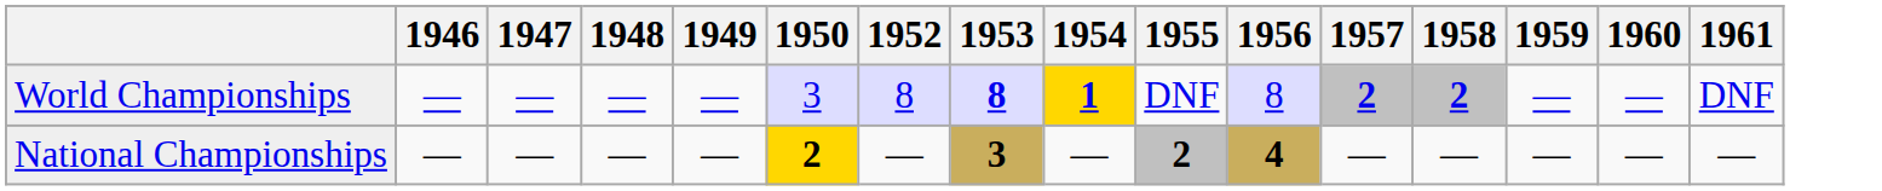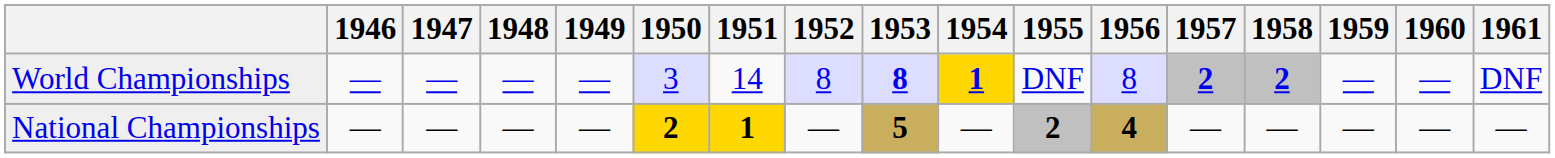 <table class="wikitable plainrowheaders">
 <tr>
 <th scope="col"></th>
 <th scope="col">1946</th>
 <th scope="col">1947</th>
 <th scope="col">1948</th>
 <th scope="col">1949</th>
 <th scope="col">1950</th>
+<th scope="col">1951</th>
 <th scope="col">1952</th>
 <th scope="col">1953</th>
 <th scope="col">1954</th>
 <th scope="col">1955</th>
 <th scope="col">1956</th>
 <th scope="col">1957</th>
 <th scope="col">1958</th>
 <th scope="col">1959</th>
 <th scope="col">1960</th>
 <th scope="col">1961</th>
 </tr>
 <tr style="text-align:center;">
 <td style="text-align:left; background:#efefef;"> <a href='#'>World Championships</a></td>
 <td><a href='#'>—</a></td>
 <td><a href='#'>—</a></td>
 <td><a href='#'>—</a></td>
 <td><a href='#'>—</a></td>
 <td style="background:#ddddff;"><a href='#'>3</a></td>
+<td><a href='#'>14</a></td>
 <td style="background:#ddddff;"><a href='#'>8</a></td>
 <td style="background:#ddddff;"><strong><a href='#'>8</a></strong></td>
 <td style="background:gold;"><a href='#'><strong>1</strong></a></td>
 <td><a href='#'>DNF</a></td>
 <td style="background:#ddddff;"><a href='#'>8</a></td>
 <td style="background:#C0C0C0;"><a href='#'><strong>2</strong></a></td>
 <td style="background:#C0C0C0;"><a href='#'><strong>2</strong></a></td>
 <td><a href='#'>—</a></td>
 <td><a href='#'>—</a></td>
 <td><a href='#'>DNF</a></td>
 </tr>
 <tr style="text-align:center;">
 <td style="text-align:left; background:#efefef;"> <a href='#'>National Championships</a></td>
 <td>—</td>
 <td>—</td>
 <td>—</td>
 <td>—</td>
 <td style="background:gold;"><strong>2</strong></td>
+<td style="background:gold;"><strong>1</strong></td>
 <td>—</td>
-<td style="background:#C9AE5D;"><strong>3</strong></td>
+<td style="background:#C9AE5D;"><strong>5</strong></td>
 <td>—</td>
 <td style="background:#C0C0C0;"><strong>2</strong></td>
 <td style="background:#C9AE5D;"><strong>4</strong></td>
 <td>—</td>
 <td>—</td>
 <td>—</td>
 <td>—</td>
 <td>—</td>
 </tr>
 </table>
